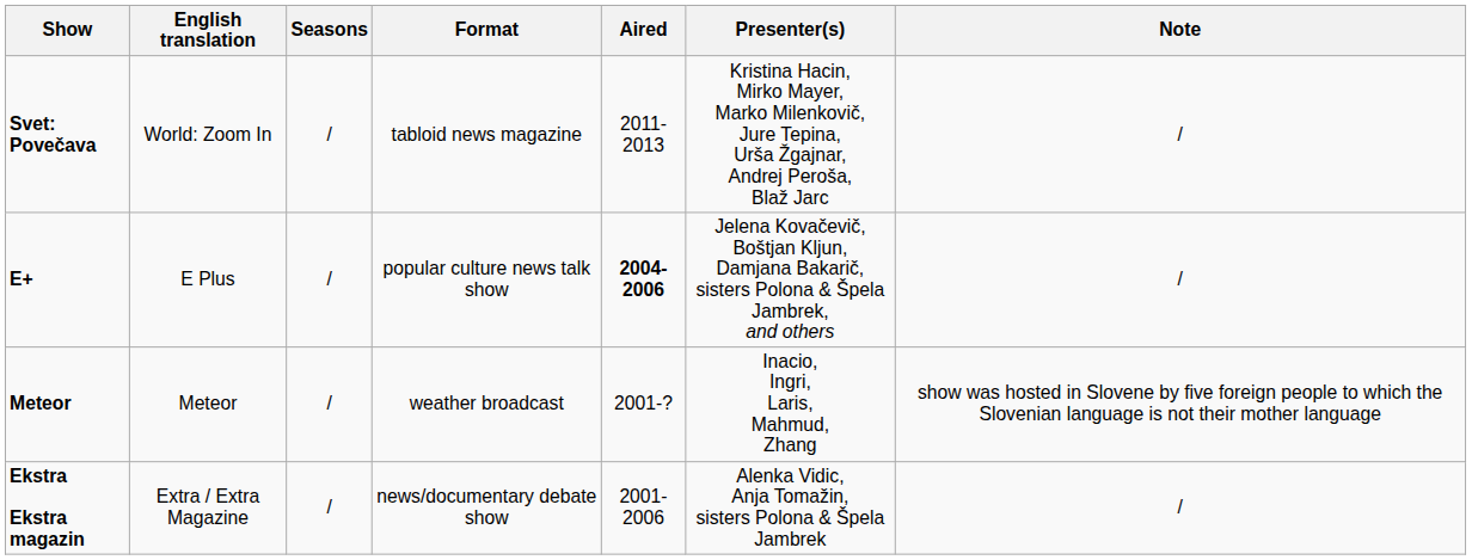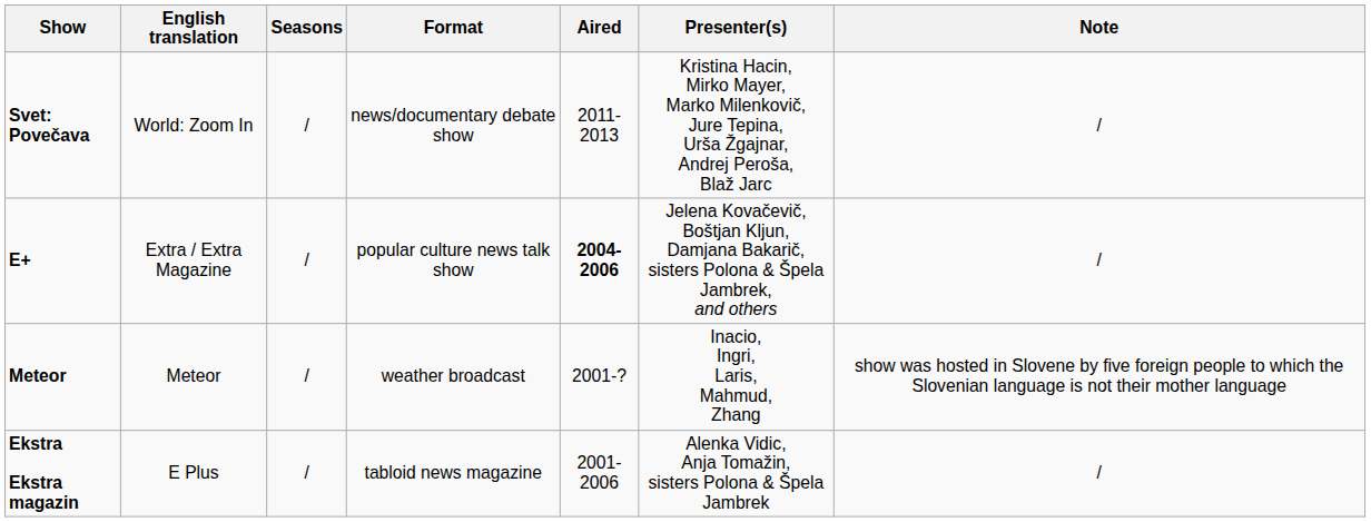 <table class="wikitable">
 <tr>
 <th>Show</th>
 <th>English translation</th>
 <th>Seasons</th>
 <th>Format</th>
 <th>Aired</th>
 <th>Presenter(s)</th>
 <th>Note</th>
 </tr>
 <tr>
 <td><strong>Svet: Povečava</strong></td>
 <td align=center>World: Zoom In</td>
 <td align=center>/</td>
-<td align=center>tabloid news magazine</td>
+<td align=center>news/documentary debate show</td>
 <td align=center>2011-2013</td>
 <td align=center>Kristina Hacin,<br>Mirko Mayer,<br>Marko Milenkovič,<br>Jure Tepina,<br>Urša Žgajnar,<br>Andrej Peroša,<br>Blaž Jarc</td>
 <td align=center>/</td>
 </tr>
 <tr>
 <td><strong>E+</strong></td>
-<td align=center>E Plus</td>
+<td align=center>Extra / Extra Magazine</td>
 <td align=center>/</td>
 <td align=center>popular culture news talk show</td>
 <td align=center><strong>2004-2006</strong></td>
 <td align=center>Jelena Kovačevič,<br>Boštjan Kljun,<br>Damjana Bakarič,<br>sisters Polona & Špela Jambrek,<br><em>and others</em></td>
 <td align=center>/</td>
 </tr>
 <tr>
 <td><strong>Meteor</strong></td>
 <td align=center>Meteor</td>
 <td align=center>/</td>
 <td align=center>weather broadcast</td>
 <td align=center>2001-?</td>
 <td align=center>Inacio,<br>Ingri,<br>Laris,<br>Mahmud,<br>Zhang</td>
 <td align=center>show was hosted in Slovene by five foreign people to which the Slovenian language is not their mother language</td>
 </tr>
 <tr>
 <td><strong>Ekstra</strong><br><br><strong>Ekstra magazin</strong></td>
-<td align=center>Extra / Extra Magazine</td>
+<td align=center>E Plus</td>
 <td align=center>/</td>
-<td align=center>news/documentary debate show</td>
+<td align=center>tabloid news magazine</td>
 <td align=center>2001-2006</td>
 <td align=center>Alenka Vidic,<br>Anja Tomažin,<br>sisters Polona & Špela Jambrek</td>
 <td align=center>/</td>
 </tr>
 </table>
